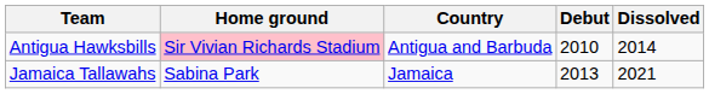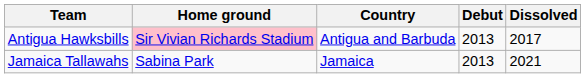 <table class="wikitable">
 <tr>
 <th>Team</th>
 <th>Home ground</th>
 <th>Country</th>
 <th>Debut</th>
 <th>Dissolved</th>
 </tr>
 <tr>
 <td><a href='#'>Antigua Hawksbills</a></td>
 <td style="background: pink;"><a href='#'>Sir Vivian Richards Stadium</a></td>
 <td><a href='#'>Antigua and Barbuda</a></td>
-<td>2010</td>
-<td>2014</td>
+<td>2013</td>
+<td>2017</td>
 </tr>
 <tr>
 <td><a href='#'>Jamaica Tallawahs</a></td>
 <td><a href='#'>Sabina Park</a></td>
 <td><a href='#'>Jamaica</a></td>
 <td>2013</td>
 <td>2021</td>
 </tr>
 </table>
